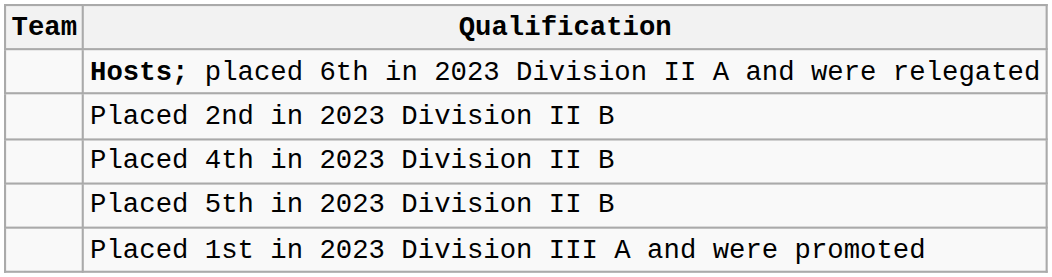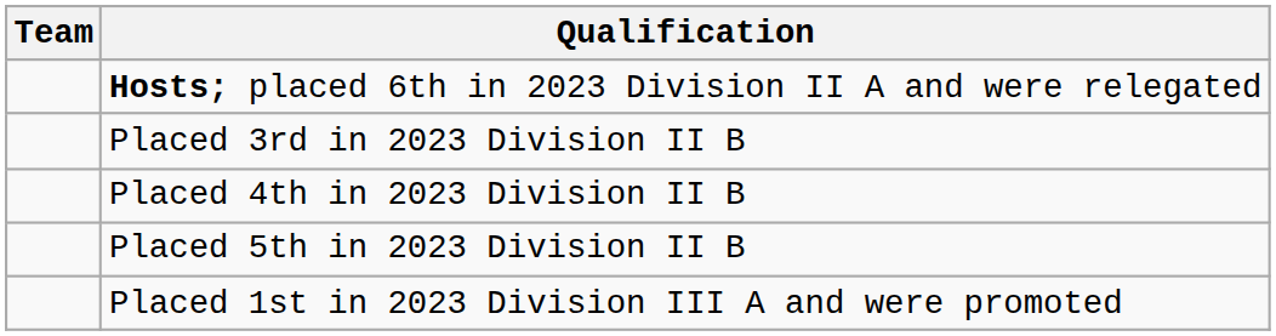 <table class="wikitable">
 <tr>
 <th>Team</th>
 <th>Qualification</th>
 </tr>
 <tr>
 <td></td>
 <td><strong>Hosts;</strong> placed 6th in 2023 Division II A and were relegated</td>
 </tr>
 <tr>
 <td></td>
-<td>Placed 2nd in 2023 Division II B</td>
+<td>Placed 3rd in 2023 Division II B</td>
 </tr>
 <tr>
 <td></td>
 <td>Placed 4th in 2023 Division II B</td>
 </tr>
 <tr>
 <td></td>
 <td>Placed 5th in 2023 Division II B</td>
 </tr>
 <tr>
 <td></td>
 <td>Placed 1st in 2023 Division III A and were promoted</td>
 </tr>
 </table>
